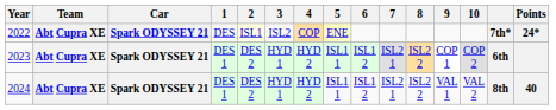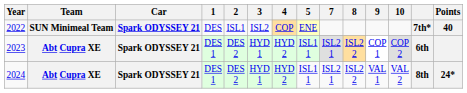 <table class="wikitable" style="text-align:center; font-size:90%">
 <tr>
 <th>Year</th>
 <th>Team</th>
 <th>Car</th>
 <th>1</th>
 <th>2</th>
 <th>3</th>
 <th>4</th>
 <th>5</th>
-<th>6</th>
 <th>7</th>
 <th>8</th>
 <th>9</th>
 <th>10</th>
 <th></th>
 <th>Points</th>
 </tr>
 <tr>
 <td><a href='#'>2022</a></td>
-<th><a href='#'>Abt</a> <a href='#'>Cupra</a> XE</th>
+<th>SUN Minimeal Team</th>
 <th><a href='#'>Spark ODYSSEY 21</a></th>
 <td><a href='#'>DES</a></td>
-<td style="background: lightyellow;"><a href='#'>ISL1</a></td>
+<td><a href='#'>ISL1</a></td>
 <td><a href='#'>ISL2</a></td>
 <td style="background:#FFDF9F;"><a href='#'>COP</a><br></td>
 <td style="background:#FFFFBF;"><a href='#'>ENE</a><br></td>
 <td></td>
 <td></td>
 <td></td>
 <td></td>
-<td></td>
 <th>7th*</th>
-<th>24*</th>
+<th>40</th>
 </tr>
 <tr>
 <td><a href='#'>2023</a></td>
 <th><a href='#'>Abt</a> <a href='#'>Cupra</a> XE</th>
 <th>Spark ODYSSEY 21</th>
 <td style="background:#DFFFDF;"><a href='#'>DES<br>1</a><br></td>
 <td style="background:#DFFFDF;"><a href='#'>DES<br>2</a><br></td>
 <td style="background:#DFFFDF;"><a href='#'>HYD<br>1</a><br></td>
 <td style="background:#DFFFDF;"><a href='#'>HYD<br>2</a><br></td>
 <td style="background:#DFFFDF;"><a href='#'>ISL1<br>1</a><br></td>
-<td style="background:#DFFFDF;"><a href='#'>ISL1<br>2</a><br></td>
 <td style="background:#DFDFDF;"><a href='#'>ISL2<br>1</a><br></td>
 <td style="background:#FFDF9F;"><a href='#'>ISL2<br>2</a><br></td>
 <td style="background:#FFFFFF;"><a href='#'>COP<br>1</a><br></td>
 <td style="background:#DFDFDF;"><a href='#'>COP<br>2</a><br></td>
 <th>6th</th>
 <th></th>
 </tr>
 <tr>
 <td><a href='#'>2024</a></td>
 <th><a href='#'>Abt</a> <a href='#'>Cupra</a> XE</th>
 <th>Spark ODYSSEY 21</th>
 <td style="background:#DFFFDF;"><a href='#'>DES<br>1</a><br></td>
 <td style="background:#DFFFDF;"><a href='#'>DES<br>2</a><br></td>
 <td style="background:#DFFFDF;"><a href='#'>HYD<br>1</a><br></td>
 <td style="background:#DFFFDF;"><a href='#'>HYD<br>2</a><br></td>
 <td style="background:#;"><a href='#'>ISL1<br>1</a></td>
-<td style="background:#;"><a href='#'>ISL1<br>2</a></td>
 <td style="background:#;"><a href='#'>ISL2<br>1</a></td>
 <td style="background:#;"><a href='#'>ISL2<br>2</a></td>
 <td style="background:#;"><a href='#'>VAL<br>1</a></td>
 <td style="background:#;"><a href='#'>VAL<br>2</a></td>
 <th>8th</th>
-<th>40</th>
+<th>24*</th>
 </tr>
 </table>
